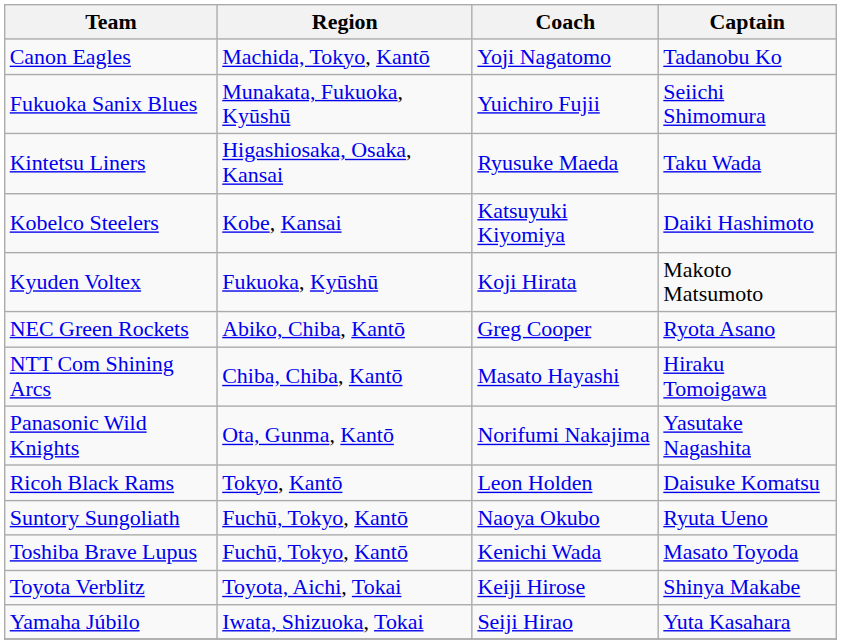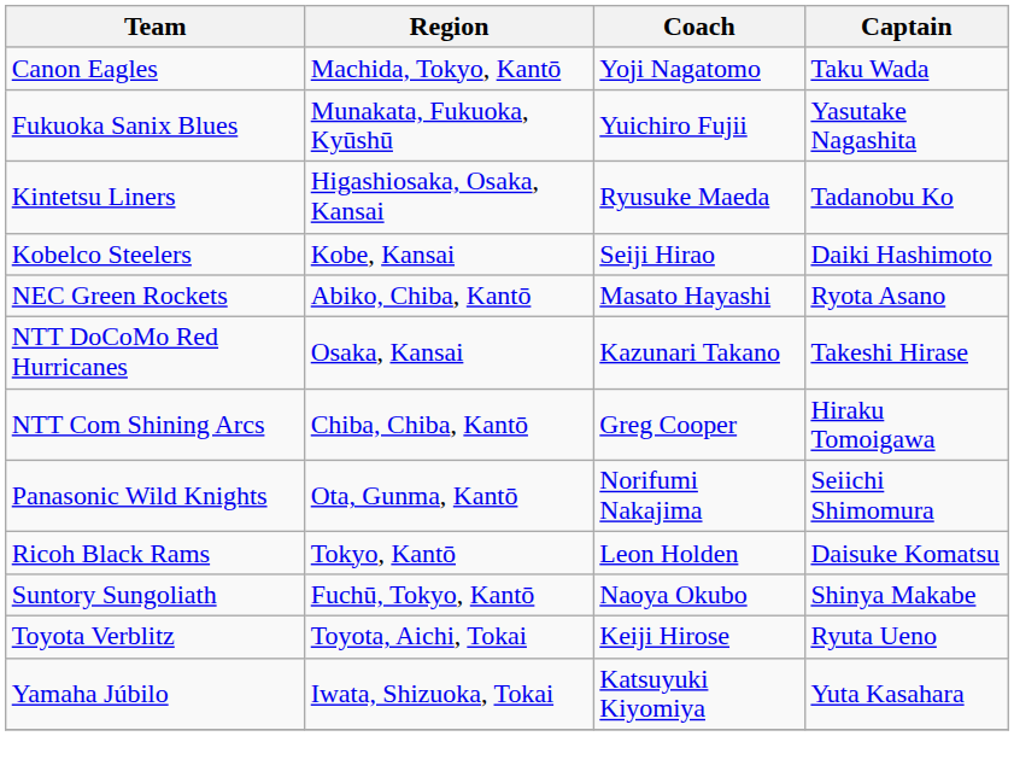 <table class = "wikitable">
 <tr>
 <th>Team</th>
 <th>Region</th>
 <th>Coach</th>
 <th>Captain</th>
 </tr>
 <tr>
 <td><a href='#'>Canon Eagles</a></td>
 <td><a href='#'>Machida, Tokyo</a>, <a href='#'>Kantō</a></td>
 <td> <a href='#'>Yoji Nagatomo</a></td>
-<td> <a href='#'>Tadanobu Ko</a></td>
+<td> <a href='#'>Taku Wada</a></td>
 </tr>
 <tr>
 <td><a href='#'>Fukuoka Sanix Blues</a></td>
 <td><a href='#'>Munakata, Fukuoka</a>, <a href='#'>Kyūshū</a></td>
 <td> <a href='#'>Yuichiro Fujii</a></td>
-<td> <a href='#'>Seiichi Shimomura</a></td>
+<td> <a href='#'>Yasutake Nagashita</a></td>
 </tr>
 <tr>
 <td><a href='#'>Kintetsu Liners</a></td>
 <td><a href='#'>Higashiosaka, Osaka</a>, <a href='#'>Kansai</a></td>
 <td> <a href='#'>Ryusuke Maeda</a></td>
-<td> <a href='#'>Taku Wada</a></td>
+<td> <a href='#'>Tadanobu Ko</a></td>
 </tr>
 <tr>
 <td><a href='#'>Kobelco Steelers</a></td>
 <td><a href='#'>Kobe</a>, <a href='#'>Kansai</a></td>
-<td> <a href='#'>Katsuyuki Kiyomiya</a></td>
+<td> <a href='#'>Seiji Hirao</a></td>
 <td> <a href='#'>Daiki Hashimoto</a></td>
-</tr>
-<tr>
-<td><a href='#'>Kyuden Voltex</a></td>
-<td><a href='#'>Fukuoka</a>, <a href='#'>Kyūshū</a></td>
-<td> <a href='#'>Koji Hirata</a></td>
-<td> Makoto Matsumoto</td>
 </tr>
 <tr>
 <td><a href='#'>NEC Green Rockets</a></td>
 <td><a href='#'>Abiko, Chiba</a>, <a href='#'>Kantō</a></td>
-<td> <a href='#'>Greg Cooper</a></td>
+<td> <a href='#'>Masato Hayashi</a></td>
 <td> <a href='#'>Ryota Asano</a></td>
+</tr>
+<tr>
+<td><a href='#'>NTT DoCoMo Red Hurricanes</a></td>
+<td><a href='#'>Osaka</a>, <a href='#'>Kansai</a></td>
+<td> <a href='#'>Kazunari Takano</a></td>
+<td> <a href='#'>Takeshi Hirase</a></td>
 </tr>
 <tr>
 <td><a href='#'>NTT Com Shining Arcs</a></td>
 <td><a href='#'>Chiba, Chiba</a>, <a href='#'>Kantō</a></td>
-<td> <a href='#'>Masato Hayashi</a></td>
+<td> <a href='#'>Greg Cooper</a></td>
 <td> <a href='#'>Hiraku Tomoigawa</a></td>
 </tr>
 <tr>
 <td><a href='#'>Panasonic Wild Knights</a></td>
 <td><a href='#'>Ota, Gunma</a>, <a href='#'>Kantō</a></td>
 <td> <a href='#'>Norifumi Nakajima</a></td>
-<td> <a href='#'>Yasutake Nagashita</a></td>
+<td> <a href='#'>Seiichi Shimomura</a></td>
 </tr>
 <tr>
 <td><a href='#'>Ricoh Black Rams</a></td>
 <td><a href='#'>Tokyo</a>, <a href='#'>Kantō</a></td>
 <td> <a href='#'>Leon Holden</a></td>
 <td> <a href='#'>Daisuke Komatsu</a></td>
 </tr>
 <tr>
 <td><a href='#'>Suntory Sungoliath</a></td>
 <td><a href='#'>Fuchū, Tokyo</a>, <a href='#'>Kantō</a></td>
 <td> <a href='#'>Naoya Okubo</a></td>
-<td> <a href='#'>Ryuta Ueno</a></td>
-</tr>
-<tr>
-<td><a href='#'>Toshiba Brave Lupus</a></td>
-<td><a href='#'>Fuchū, Tokyo</a>, <a href='#'>Kantō</a></td>
-<td> <a href='#'>Kenichi Wada</a></td>
-<td> <a href='#'>Masato Toyoda</a></td>
+<td> <a href='#'>Shinya Makabe</a></td>
 </tr>
 <tr>
 <td><a href='#'>Toyota Verblitz</a></td>
 <td><a href='#'>Toyota, Aichi</a>, <a href='#'>Tokai</a></td>
 <td> <a href='#'>Keiji Hirose</a></td>
-<td> <a href='#'>Shinya Makabe</a></td>
+<td> <a href='#'>Ryuta Ueno</a></td>
 </tr>
 <tr>
 <td><a href='#'>Yamaha Júbilo</a></td>
 <td><a href='#'>Iwata, Shizuoka</a>, <a href='#'>Tokai</a></td>
-<td> <a href='#'>Seiji Hirao</a></td>
+<td> <a href='#'>Katsuyuki Kiyomiya</a></td>
 <td> <a href='#'>Yuta Kasahara</a></td>
 </tr>
 <tr>
 </tr>
 </table>
